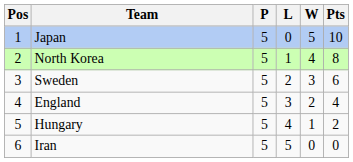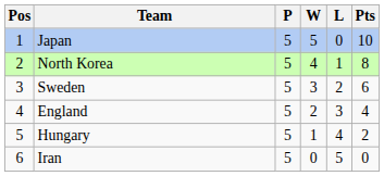 <table class="wikitable" style="font-size: 100%">
 <tr>
 <th width=15>Pos</th>
 <th width=250>Team</th>
 <th width=20>P</th>
+<th width=20>W</th>
 <th width=20>L</th>
-<th width=20>W</th>
 <th width=20>Pts</th>
 </tr>
 <tr align=center style="background: #b2ccf4;">
 <td>1</td>
 <td align="left"> Japan</td>
 <td>5</td>
+<td>5</td>
 <td>0</td>
-<td>5</td>
 <td>10</td>
 </tr>
 <tr align=center style="background: #ccffb3;">
 <td>2</td>
 <td align="left"> North Korea</td>
 <td>5</td>
+<td>4</td>
 <td>1</td>
-<td>4</td>
 <td>8</td>
 </tr>
 <tr align=center>
 <td>3</td>
 <td align="left"> Sweden</td>
 <td>5</td>
+<td>3</td>
 <td>2</td>
-<td>3</td>
 <td>6</td>
 </tr>
 <tr align=center>
 <td>4</td>
 <td align="left"> England</td>
 <td>5</td>
+<td>2</td>
 <td>3</td>
-<td>2</td>
 <td>4</td>
 </tr>
 <tr align=center>
 <td>5</td>
 <td align="left"> Hungary</td>
 <td>5</td>
+<td>1</td>
 <td>4</td>
-<td>1</td>
 <td>2</td>
 </tr>
 <tr align=center>
 <td>6</td>
 <td align="left"> Iran</td>
 <td>5</td>
+<td>0</td>
 <td>5</td>
-<td>0</td>
 <td>0</td>
 </tr>
 </table>
